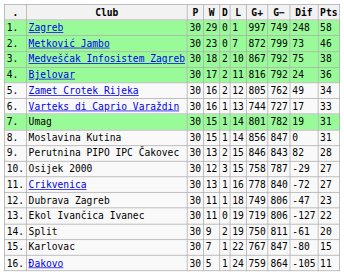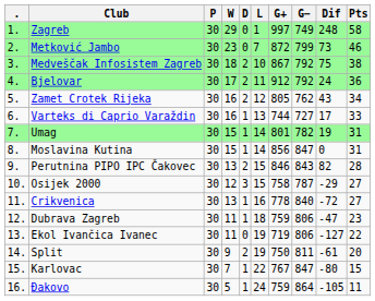 <table class="wikitable sortable">
 <tr>
 <th>.</th>
 <th>Club</th>
 <th>P</th>
 <th>W</th>
 <th>D</th>
 <th>L</th>
 <th>G+</th>
 <th>G−</th>
 <th>Dif</th>
 <th>Pts</th>
 </tr>
 <tr - style="background:palegreen;">
 <td>1.</td>
 <td><a href='#'>Zagreb</a></td>
 <td>30</td>
 <td>29</td>
 <td>0</td>
 <td>1</td>
 <td>997</td>
 <td>749</td>
 <td>248</td>
 <td>58</td>
 </tr>
 <tr - style="background:palegreen;">
 <td>2.</td>
 <td><a href='#'>Metković Jambo</a></td>
 <td>30</td>
 <td>23</td>
 <td>0</td>
 <td>7</td>
 <td>872</td>
 <td>799</td>
 <td>73</td>
 <td>46</td>
 </tr>
 <tr - style="background:palegreen;">
 <td>3.</td>
 <td><a href='#'>Medveščak Infosistem Zagreb</a></td>
 <td>30</td>
 <td>18</td>
 <td>2</td>
 <td>10</td>
 <td>867</td>
 <td>792</td>
 <td>75</td>
 <td>38</td>
 </tr>
 <tr - style="background:palegreen;">
 <td>4.</td>
 <td><a href='#'>Bjelovar</a></td>
 <td>30</td>
 <td>17</td>
 <td>2</td>
 <td>11</td>
-<td>816</td>
+<td>912</td>
 <td>792</td>
 <td>24</td>
 <td>36</td>
 </tr>
 <tr>
 <td>5.</td>
 <td><a href='#'>Zamet Crotek Rijeka</a></td>
 <td>30</td>
 <td>16</td>
 <td>2</td>
 <td>12</td>
 <td>805</td>
 <td>762</td>
-<td>49</td>
+<td>43</td>
 <td>34</td>
 </tr>
 <tr>
 <td>6.</td>
 <td><a href='#'>Varteks di Caprio Varaždin</a></td>
 <td>30</td>
 <td>16</td>
 <td>1</td>
 <td>13</td>
 <td>744</td>
 <td>727</td>
 <td>17</td>
 <td>33</td>
 </tr>
 <tr - style="background:palegreen;">
 <td>7.</td>
 <td>Umag</td>
 <td>30</td>
 <td>15</td>
 <td>1</td>
 <td>14</td>
 <td>801</td>
 <td>782</td>
 <td>19</td>
 <td>31</td>
 </tr>
 <tr>
 <td>8.</td>
 <td>Moslavina Kutina</td>
 <td>30</td>
 <td>15</td>
 <td>1</td>
 <td>14</td>
 <td>856</td>
 <td>847</td>
 <td>0</td>
 <td>31</td>
 </tr>
 <tr>
 <td>9.</td>
 <td>Perutnina PIPO IPC Čakovec</td>
 <td>30</td>
 <td>13</td>
 <td>2</td>
 <td>15</td>
 <td>846</td>
 <td>843</td>
 <td>82</td>
 <td>28</td>
 </tr>
 <tr>
 <td>10.</td>
 <td>Osijek 2000</td>
 <td>30</td>
 <td>12</td>
 <td>3</td>
 <td>15</td>
 <td>758</td>
 <td>787</td>
 <td>-29</td>
 <td>27</td>
 </tr>
 <tr>
 <td>11.</td>
 <td><a href='#'>Crikvenica</a></td>
 <td>30</td>
 <td>13</td>
 <td>1</td>
 <td>16</td>
 <td>778</td>
 <td>840</td>
 <td>-72</td>
 <td>27</td>
 </tr>
 <tr>
 <td>12.</td>
 <td>Dubrava Zagreb</td>
 <td>30</td>
 <td>11</td>
 <td>1</td>
 <td>18</td>
-<td>749</td>
+<td>759</td>
 <td>806</td>
 <td>-47</td>
 <td>23</td>
 </tr>
 <tr>
 <td>13.</td>
 <td>Ekol Ivančica Ivanec</td>
 <td>30</td>
 <td>11</td>
 <td>0</td>
 <td>19</td>
 <td>719</td>
 <td>806</td>
 <td>-127</td>
 <td>22</td>
 </tr>
 <tr>
 <td>14.</td>
 <td>Split</td>
 <td>30</td>
 <td>9</td>
 <td>2</td>
 <td>19</td>
 <td>750</td>
 <td>811</td>
 <td>-61</td>
 <td>20</td>
 </tr>
 <tr>
 <td>15.</td>
 <td>Karlovac</td>
 <td>30</td>
 <td>7</td>
 <td>1</td>
 <td>22</td>
 <td>767</td>
 <td>847</td>
 <td>-80</td>
 <td>15</td>
 </tr>
 <tr>
 <td>16.</td>
 <td><a href='#'>Đakovo</a></td>
 <td>30</td>
 <td>5</td>
 <td>1</td>
 <td>24</td>
 <td>759</td>
 <td>864</td>
 <td>-105</td>
 <td>11</td>
 </tr>
 </table>
